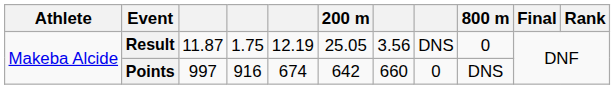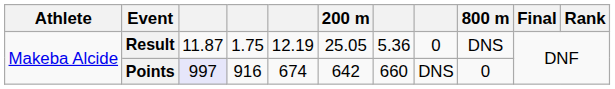 <table class="wikitable" style="font-size:90%">
 <tr>
 <th>Athlete</th>
 <th>Event</th>
 <th></th>
 <th></th>
 <th></th>
 <th>200 m</th>
 <th></th>
 <th></th>
 <th>800 m</th>
 <th>Final</th>
 <th>Rank</th>
 </tr>
 <tr align=center>
 <td rowspan=2 align=left><a href='#'>Makeba Alcide</a></td>
 <th style="font-size:95%">Result</th>
 <td>11.87</td>
 <td>1.75</td>
 <td>12.19</td>
 <td>25.05</td>
-<td>3.56</td>
+<td>5.36</td>
+<td>0</td>
 <td>DNS</td>
-<td>0</td>
 <td rowspan=2 colspan=2>DNF</td>
 </tr>
 <tr align=center>
 <th style="font-size:95%">Points</th>
-<td>997</td>
+<td style="background: lavender;">997</td>
 <td>916</td>
 <td>674</td>
 <td>642</td>
 <td>660</td>
+<td>DNS</td>
 <td>0</td>
-<td>DNS</td>
 </tr>
 </table>
